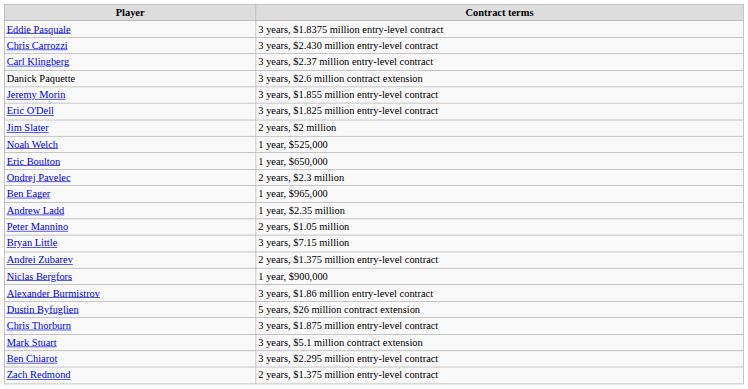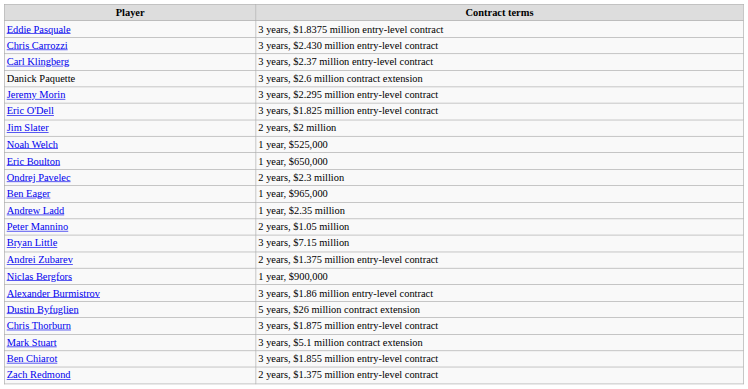 <table class="wikitable" width=90%>
 <tr align="center" bgcolor="#dddddd">
 <td><strong>Player</strong></td>
 <td><strong>Contract terms</strong></td>
 </tr>
 <tr>
 <td><a href='#'>Eddie Pasquale</a></td>
 <td>3 years, $1.8375 million entry-level contract</td>
 </tr>
 <tr>
 <td><a href='#'>Chris Carrozzi</a></td>
 <td>3 years, $2.430 million entry-level contract</td>
 </tr>
 <tr>
 <td><a href='#'>Carl Klingberg</a></td>
 <td>3 years, $2.37 million entry-level contract</td>
 </tr>
 <tr>
 <td>Danick Paquette</td>
 <td>3 years, $2.6 million contract extension</td>
 </tr>
 <tr>
 <td><a href='#'>Jeremy Morin</a></td>
-<td>3 years, $1.855 million entry-level contract</td>
+<td>3 years, $2.295 million entry-level contract</td>
 </tr>
 <tr>
 <td><a href='#'>Eric O'Dell</a></td>
 <td>3 years, $1.825 million entry-level contract</td>
 </tr>
 <tr>
 <td><a href='#'>Jim Slater</a></td>
 <td>2 years, $2 million</td>
 </tr>
 <tr>
 <td><a href='#'>Noah Welch</a></td>
 <td>1 year, $525,000</td>
 </tr>
 <tr>
 <td><a href='#'>Eric Boulton</a></td>
 <td>1 year, $650,000</td>
 </tr>
 <tr>
 <td><a href='#'>Ondrej Pavelec</a></td>
 <td>2 years, $2.3 million</td>
 </tr>
 <tr>
 <td><a href='#'>Ben Eager</a></td>
 <td>1 year, $965,000</td>
 </tr>
 <tr>
 <td><a href='#'>Andrew Ladd</a></td>
 <td>1 year, $2.35 million</td>
 </tr>
 <tr>
 <td><a href='#'>Peter Mannino</a></td>
 <td>2 years, $1.05 million</td>
 </tr>
 <tr>
 <td><a href='#'>Bryan Little</a></td>
 <td>3 years, $7.15 million</td>
 </tr>
 <tr>
 <td><a href='#'>Andrei Zubarev</a></td>
 <td>2 years, $1.375 million entry-level contract</td>
 </tr>
 <tr>
 <td><a href='#'>Niclas Bergfors</a></td>
 <td>1 year, $900,000</td>
 </tr>
 <tr>
 <td><a href='#'>Alexander Burmistrov</a></td>
 <td>3 years, $1.86 million entry-level contract</td>
 </tr>
 <tr>
 <td><a href='#'>Dustin Byfuglien</a></td>
 <td>5 years, $26 million contract extension</td>
 </tr>
 <tr>
 <td><a href='#'>Chris Thorburn</a></td>
 <td>3 years, $1.875 million entry-level contract</td>
 </tr>
 <tr>
 <td><a href='#'>Mark Stuart</a></td>
 <td>3 years, $5.1 million contract extension</td>
 </tr>
 <tr>
 <td><a href='#'>Ben Chiarot</a></td>
-<td>3 years, $2.295 million entry-level contract</td>
+<td>3 years, $1.855 million entry-level contract</td>
 </tr>
 <tr>
 <td><a href='#'>Zach Redmond</a></td>
 <td>2 years, $1.375 million entry-level contract</td>
 </tr>
 </table>
